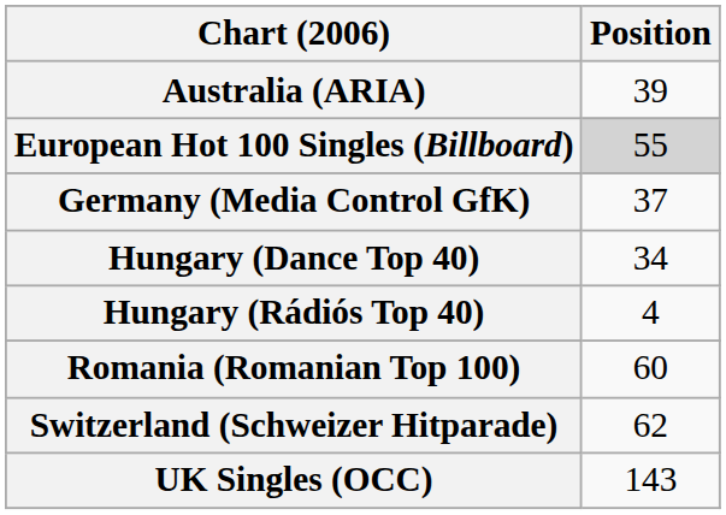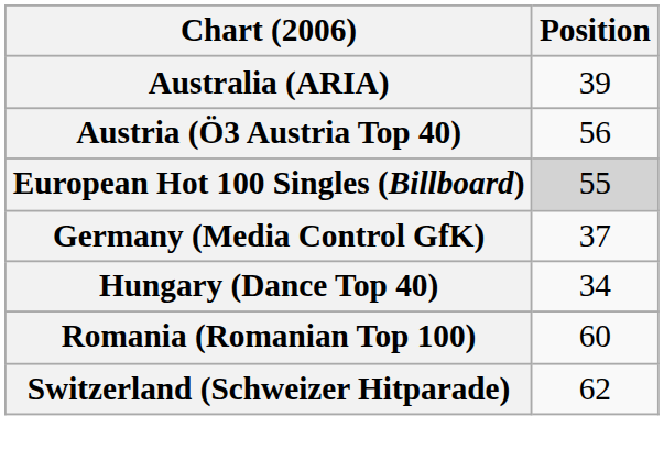 <table class="wikitable sortable plainrowheaders" style="text-align:center">
 <tr>
 <th scope="col">Chart (2006)</th>
 <th scope="col">Position</th>
 </tr>
 <tr>
 <th scope="row">Australia (ARIA)</th>
 <td>39</td>
+</tr>
+<tr>
+<th scope="row">Austria (Ö3 Austria Top 40)</th>
+<td>56</td>
 </tr>
 <tr>
 <th scope="row">European Hot 100 Singles (<em>Billboard</em>)</th>
 <td style="background: lightgrey;">55</td>
 </tr>
 <tr>
 <th scope="row">Germany (Media Control GfK)</th>
 <td>37</td>
 </tr>
 <tr>
 <th scope="row">Hungary (Dance Top 40)</th>
 <td>34</td>
 </tr>
 <tr>
-<th scope="row">Hungary (Rádiós Top 40)</th>
-<td>4</td>
-</tr>
-<tr>
 <th scope="row">Romania (Romanian Top 100)</th>
 <td>60</td>
 </tr>
 <tr>
 <th scope="row">Switzerland (Schweizer Hitparade)</th>
 <td>62</td>
 </tr>
-<tr>
-<th scope="row">UK Singles (OCC)</th>
-<td>143</td>
-</tr>
 </table>
